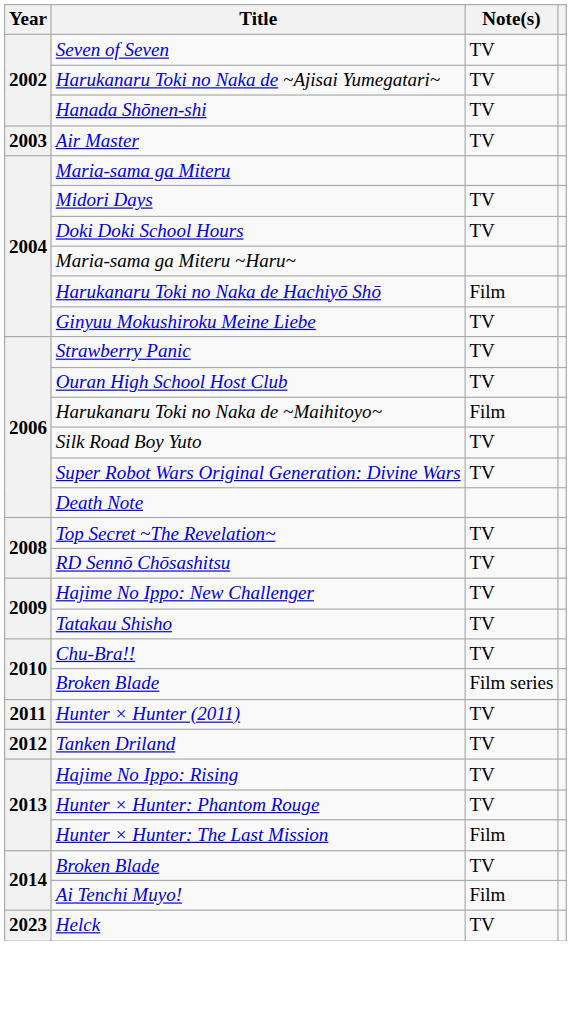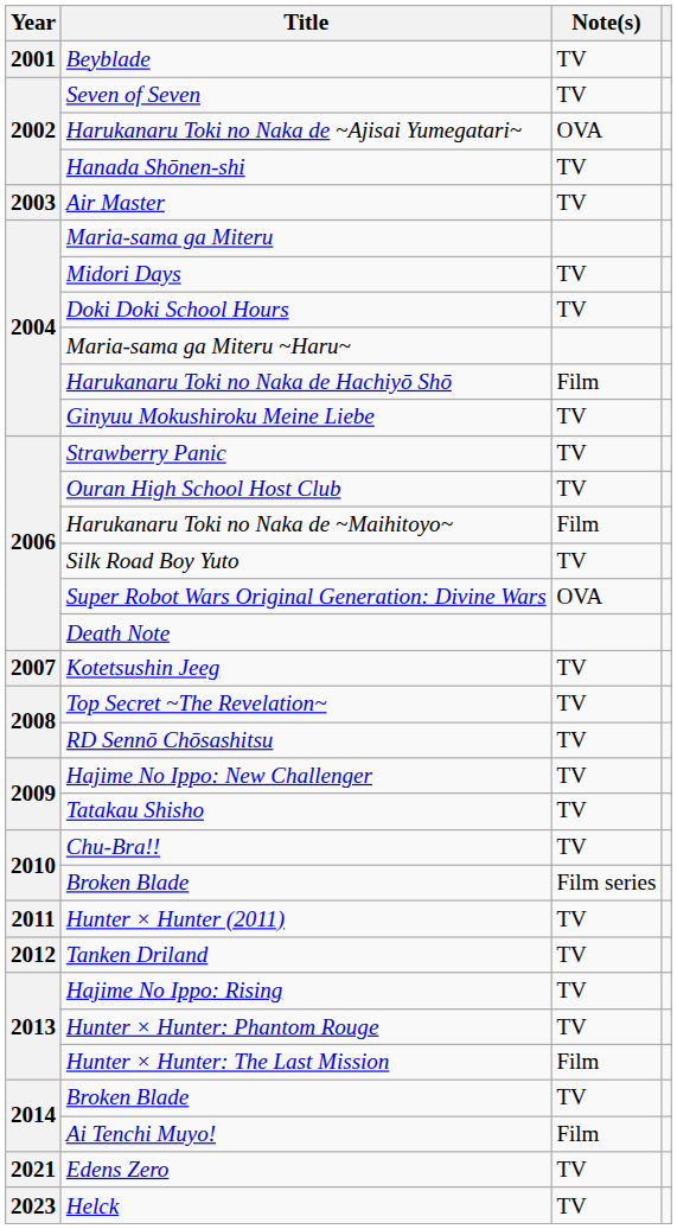 <table class="wikitable sortable">
 <tr>
 <th>Year</th>
 <th>Title</th>
 <th class="unsortable">Note(s)</th>
 <th class="unsortable"></th>
+</tr>
+<tr>
+<th>2001</th>
+<td><em><a href='#'>Beyblade</a></em></td>
+<td>TV</td>
+<td></td>
 </tr>
 <tr>
 <th rowspan="3">2002</th>
 <td><em><a href='#'>Seven of Seven</a></em></td>
 <td>TV</td>
 <td></td>
 </tr>
 <tr>
 <td><em><a href='#'>Harukanaru Toki no Naka de</a> ~Ajisai Yumegatari~</em></td>
-<td>TV</td>
+<td>OVA</td>
 <td></td>
 </tr>
 <tr>
 <td><em><a href='#'>Hanada Shōnen-shi</a></em></td>
 <td>TV</td>
 <td></td>
 </tr>
 <tr>
 <th>2003</th>
 <td><em><a href='#'>Air Master</a></em></td>
 <td>TV</td>
 <td></td>
 </tr>
 <tr>
 <th rowspan="6">2004</th>
 <td><em><a href='#'>Maria-sama ga Miteru</a></em></td>
 <td></td>
 <td></td>
 </tr>
 <tr>
 <td><em><a href='#'>Midori Days</a></em></td>
 <td>TV</td>
 <td></td>
 </tr>
 <tr>
 <td><em><a href='#'>Doki Doki School Hours</a></em></td>
 <td>TV</td>
 <td></td>
 </tr>
 <tr>
 <td><em>Maria-sama ga Miteru ~Haru~</em></td>
 <td></td>
 <td></td>
 </tr>
 <tr>
 <td><em><a href='#'>Harukanaru Toki no Naka de Hachiyō Shō</a></em></td>
 <td>Film</td>
 <td></td>
 </tr>
 <tr>
 <td><em><a href='#'>Ginyuu Mokushiroku Meine Liebe</a></em></td>
 <td>TV</td>
 <td></td>
 </tr>
 <tr>
 <th rowspan="6">2006</th>
 <td><em><a href='#'>Strawberry Panic</a></em></td>
 <td>TV</td>
 <td></td>
 </tr>
 <tr>
 <td><em><a href='#'>Ouran High School Host Club</a></em></td>
 <td>TV</td>
 <td></td>
 </tr>
 <tr>
 <td><em>Harukanaru Toki no Naka de ~Maihitoyo~</em></td>
 <td>Film</td>
 <td></td>
 </tr>
 <tr>
 <td><em>Silk Road Boy Yuto</em></td>
 <td>TV</td>
 <td></td>
 </tr>
 <tr>
 <td><em><a href='#'>Super Robot Wars Original Generation: Divine Wars</a></em></td>
-<td>TV</td>
+<td>OVA</td>
 <td></td>
 </tr>
 <tr>
 <td><em><a href='#'>Death Note</a></em></td>
 <td></td>
+<td></td>
+</tr>
+<tr>
+<th>2007</th>
+<td><em><a href='#'>Kotetsushin Jeeg</a></em></td>
+<td>TV</td>
 <td></td>
 </tr>
 <tr>
 <th rowspan="2">2008</th>
 <td><em><a href='#'>Top Secret ~The Revelation~</a></em></td>
 <td>TV</td>
 <td></td>
 </tr>
 <tr>
 <td><em><a href='#'>RD Sennō Chōsashitsu</a></em></td>
 <td>TV</td>
 <td></td>
 </tr>
 <tr>
 <th rowspan="2">2009</th>
 <td><em><a href='#'>Hajime No Ippo: New Challenger</a></em></td>
 <td>TV</td>
 <td></td>
 </tr>
 <tr>
 <td><em><a href='#'>Tatakau Shisho</a></em></td>
 <td>TV</td>
 <td></td>
 </tr>
 <tr>
 <th rowspan="2">2010</th>
 <td><em><a href='#'>Chu-Bra!!</a></em></td>
 <td>TV</td>
 <td></td>
 </tr>
 <tr>
 <td><em><a href='#'>Broken Blade</a></em></td>
 <td>Film series</td>
 <td></td>
 </tr>
 <tr>
 <th>2011</th>
 <td><em><a href='#'>Hunter × Hunter (2011)</a></em></td>
 <td>TV</td>
 <td></td>
 </tr>
 <tr>
 <th>2012</th>
 <td><em><a href='#'>Tanken Driland</a></em></td>
 <td>TV</td>
 <td></td>
 </tr>
 <tr>
 <th rowspan="3">2013</th>
 <td><em><a href='#'>Hajime No Ippo: Rising</a></em></td>
 <td>TV</td>
 <td></td>
 </tr>
 <tr>
 <td><em><a href='#'>Hunter × Hunter: Phantom Rouge</a></em></td>
 <td>TV</td>
 <td></td>
 </tr>
 <tr>
 <td><em><a href='#'>Hunter × Hunter: The Last Mission</a></em></td>
 <td>Film</td>
 <td></td>
 </tr>
 <tr>
 <th rowspan="2">2014</th>
 <td><em><a href='#'>Broken Blade</a></em></td>
 <td>TV</td>
 <td></td>
 </tr>
 <tr>
 <td><em><a href='#'>Ai Tenchi Muyo!</a></em></td>
 <td>Film</td>
 <td></td>
 </tr>
 <tr>
+<th>2021</th>
+<td><em><a href='#'>Edens Zero</a></em></td>
+<td>TV</td>
+<td></td>
+</tr>
+<tr>
 <th>2023</th>
 <td><em><a href='#'>Helck</a></em></td>
 <td>TV</td>
 <td></td>
 </tr>
 </table>
